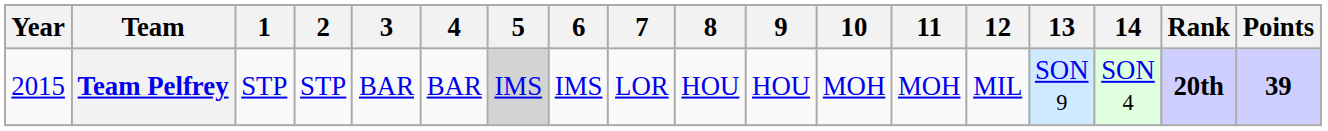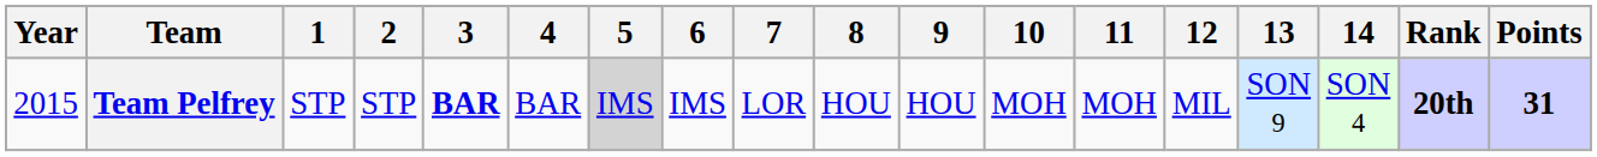 <table class="wikitable" style="text-align:center; font-size:85%">
 <tr>
 <th>Year</th>
 <th>Team</th>
 <th>1</th>
 <th>2</th>
 <th>3</th>
 <th>4</th>
 <th>5</th>
 <th>6</th>
 <th>7</th>
 <th>8</th>
 <th>9</th>
 <th>10</th>
 <th>11</th>
 <th>12</th>
 <th>13</th>
 <th>14</th>
 <th>Rank</th>
 <th>Points</th>
 </tr>
 <tr>
 <td><a href='#'>2015</a></td>
 <th nowrap><a href='#'>Team Pelfrey</a></th>
 <td><a href='#'>STP</a></td>
 <td><a href='#'>STP</a></td>
-<td><a href='#'>BAR</a></td>
+<td><strong><a href='#'>BAR</a></strong></td>
 <td><a href='#'>BAR</a></td>
 <td style="background: lightgrey;"><a href='#'>IMS</a></td>
 <td><a href='#'>IMS</a></td>
 <td><a href='#'>LOR</a></td>
 <td><a href='#'>HOU</a></td>
 <td><a href='#'>HOU</a></td>
 <td><a href='#'>MOH</a></td>
 <td><a href='#'>MOH</a></td>
 <td><a href='#'>MIL</a></td>
 <td style="background:#CFEAFF;"><a href='#'>SON</a><br><small>9</small></td>
 <td style="background:#DFFFDF;"><a href='#'>SON</a><br><small>4</small></td>
 <th style="background:#CFCFFF;">20th</th>
-<th style="background:#CFCFFF;">39</th>
+<th style="background:#CFCFFF;">31</th>
 </tr>
 </table>
